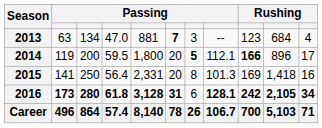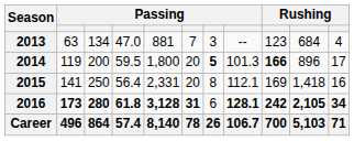 <table class=wikitable style="text-align:center;">
 <tr>
 <th rowspan="2">Season</th>
 <th colspan="7">Passing</th>
 <th colspan="3">Rushing</th>
 </tr>
 <tr>
 <th></th>
 <th></th>
 <th></th>
 <th></th>
 <th></th>
 <th></th>
 <th></th>
 <th></th>
 <th></th>
 <th></th>
 </tr>
 <tr>
 <th>2013</th>
 <td>63</td>
 <td>134</td>
 <td>47.0</td>
 <td>881</td>
-<td><strong>7</strong></td>
+<td>7</td>
 <td>3</td>
 <td>--</td>
 <td>123</td>
 <td>684</td>
 <td>4</td>
 </tr>
 <tr>
 <th>2014</th>
 <td>119</td>
 <td>200</td>
 <td>59.5</td>
 <td>1,800</td>
 <td>20</td>
 <td><strong>5</strong></td>
-<td>112.1</td>
+<td>101.3</td>
 <td><strong>166</strong></td>
 <td>896</td>
 <td>17</td>
 </tr>
 <tr>
 <th>2015</th>
 <td>141</td>
 <td>250</td>
 <td>56.4</td>
 <td>2,331</td>
 <td>20</td>
 <td>8</td>
-<td>101.3</td>
+<td>112.1</td>
 <td>169</td>
 <td>1,418</td>
 <td>16</td>
 </tr>
 <tr>
 <th>2016</th>
 <td><strong>173</strong></td>
 <td><strong>280</strong></td>
 <td><strong>61.8</strong></td>
 <td><strong>3,128</strong></td>
 <td><strong>31</strong></td>
 <td>6</td>
 <td><strong>128.1</strong></td>
 <td><strong>242</strong></td>
 <td><strong>2,105</strong></td>
 <td><strong>34</strong></td>
 </tr>
 <tr>
 <th>Career</th>
 <th>496</th>
 <th>864</th>
 <th>57.4</th>
 <th>8,140</th>
 <th>78</th>
 <th>26</th>
 <th>106.7</th>
 <th>700</th>
 <th>5,103</th>
 <th>71</th>
 </tr>
 </table>
